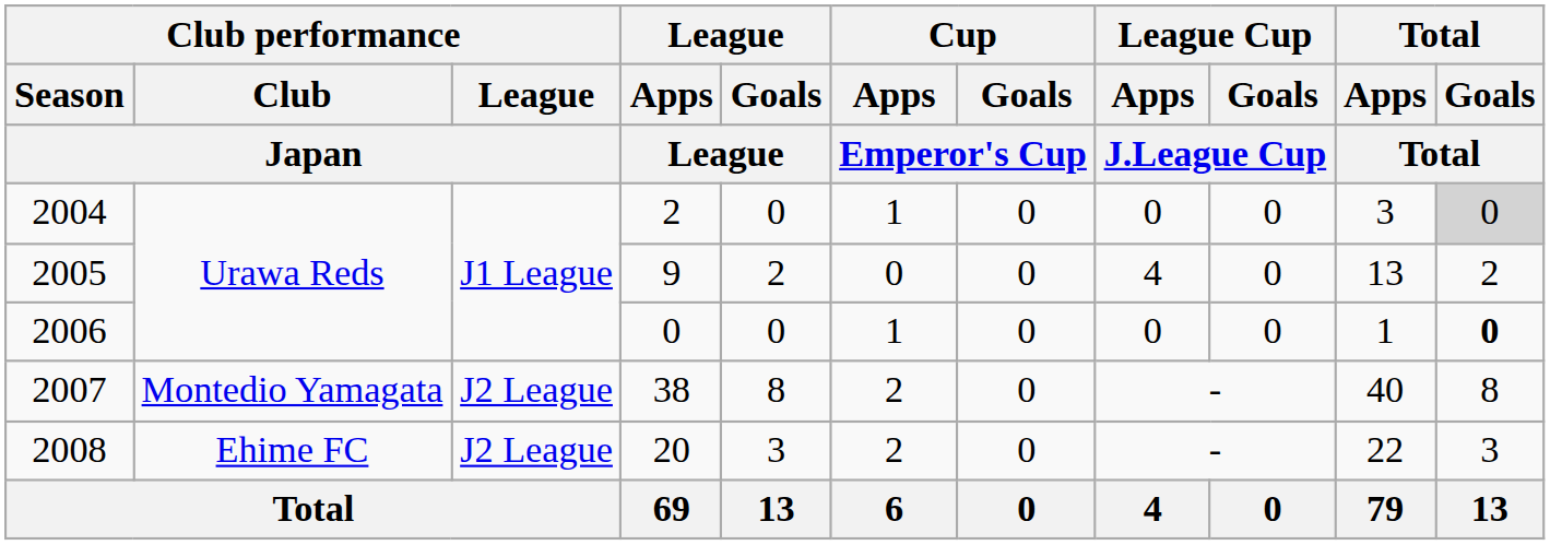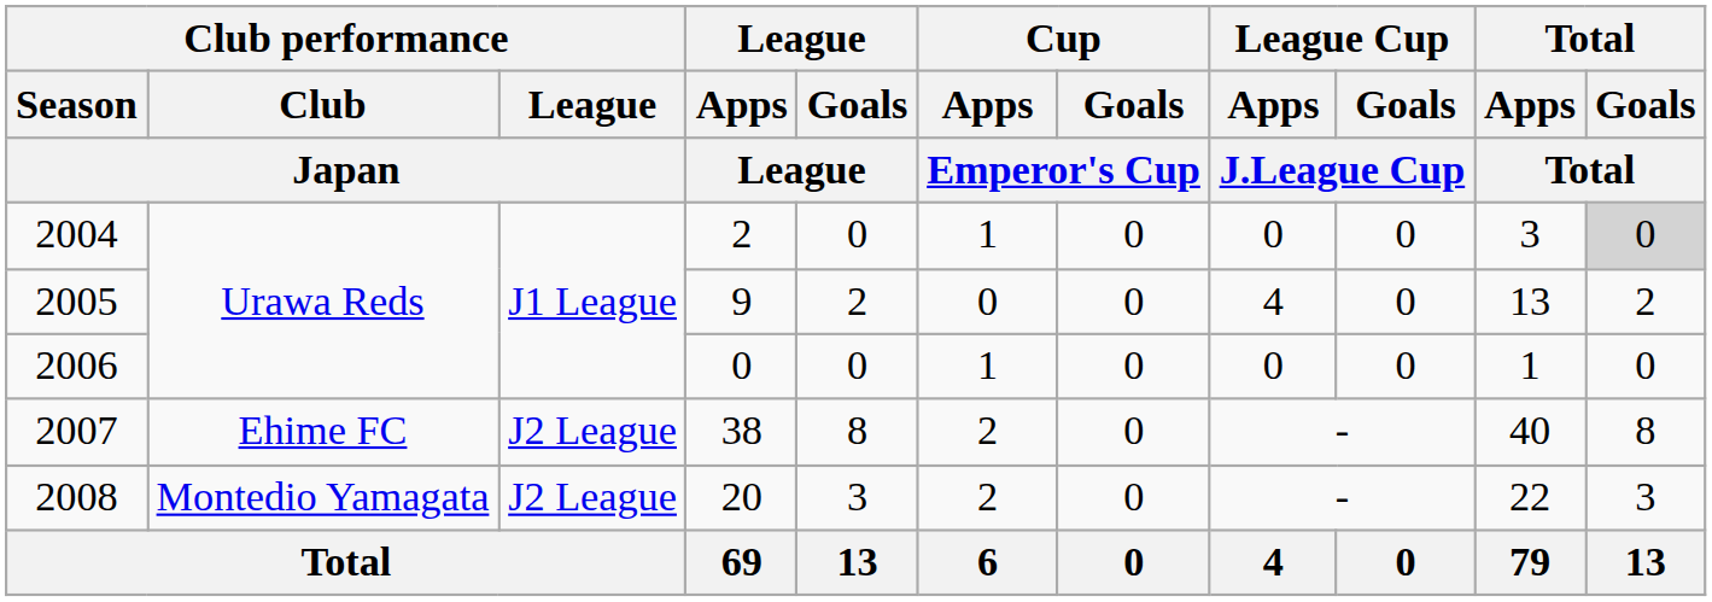 <table class="wikitable" style="text-align:center;">
 <tr>
 <th colspan=3>Club performance</th>
 <th colspan=2>League</th>
 <th colspan=2>Cup</th>
 <th colspan=2>League Cup</th>
 <th colspan=2>Total</th>
 </tr>
 <tr>
 <th>Season</th>
 <th>Club</th>
 <th>League</th>
 <th>Apps</th>
 <th>Goals</th>
 <th>Apps</th>
 <th>Goals</th>
 <th>Apps</th>
 <th>Goals</th>
 <th>Apps</th>
 <th>Goals</th>
 </tr>
 <tr>
 <th colspan=3>Japan</th>
 <th colspan=2>League</th>
 <th colspan=2><a href='#'>Emperor's Cup</a></th>
 <th colspan=2><a href='#'>J.League Cup</a></th>
 <th colspan=2>Total</th>
 </tr>
 <tr>
 <td>2004</td>
 <td rowspan="3"><a href='#'>Urawa Reds</a></td>
 <td rowspan="3"><a href='#'>J1 League</a></td>
 <td>2</td>
 <td>0</td>
 <td>1</td>
 <td>0</td>
 <td>0</td>
 <td>0</td>
 <td>3</td>
 <td style="background: lightgrey;">0</td>
 </tr>
 <tr>
 <td>2005</td>
 <td>9</td>
 <td>2</td>
 <td>0</td>
 <td>0</td>
 <td>4</td>
 <td>0</td>
 <td>13</td>
 <td>2</td>
 </tr>
 <tr>
 <td>2006</td>
 <td>0</td>
 <td>0</td>
 <td>1</td>
 <td>0</td>
 <td>0</td>
 <td>0</td>
 <td>1</td>
-<td><strong>0</strong></td>
+<td>0</td>
 </tr>
 <tr>
 <td>2007</td>
-<td><a href='#'>Montedio Yamagata</a></td>
+<td><a href='#'>Ehime FC</a></td>
 <td><a href='#'>J2 League</a></td>
 <td>38</td>
 <td>8</td>
 <td>2</td>
 <td>0</td>
 <td colspan="2">-</td>
 <td>40</td>
 <td>8</td>
 </tr>
 <tr>
 <td>2008</td>
-<td><a href='#'>Ehime FC</a></td>
+<td><a href='#'>Montedio Yamagata</a></td>
 <td><a href='#'>J2 League</a></td>
 <td>20</td>
 <td>3</td>
 <td>2</td>
 <td>0</td>
 <td colspan="2">-</td>
 <td>22</td>
 <td>3</td>
 </tr>
 <tr>
 <th colspan=3>Total</th>
 <th>69</th>
 <th>13</th>
 <th>6</th>
 <th>0</th>
 <th>4</th>
 <th>0</th>
 <th>79</th>
 <th>13</th>
 </tr>
 </table>
